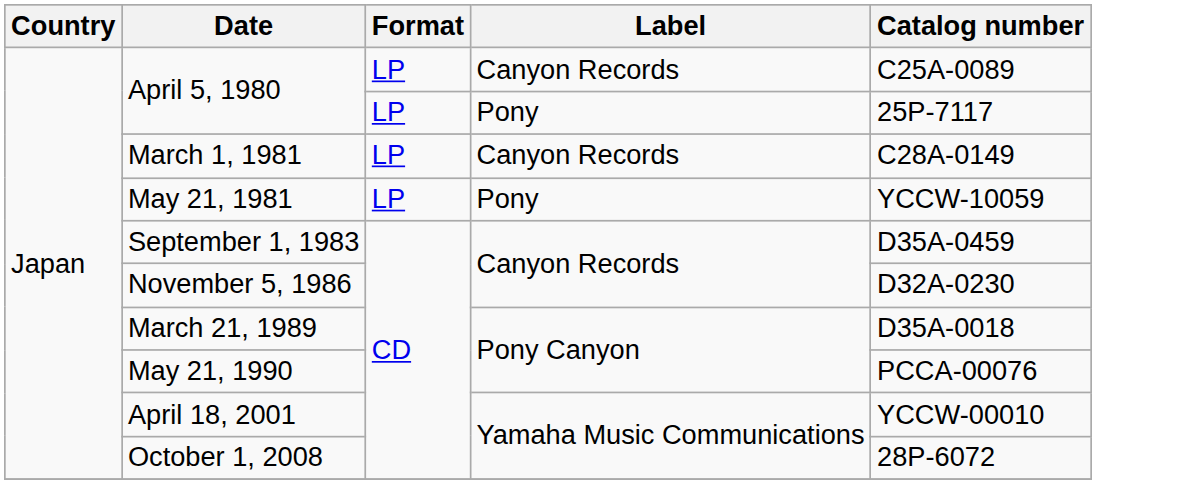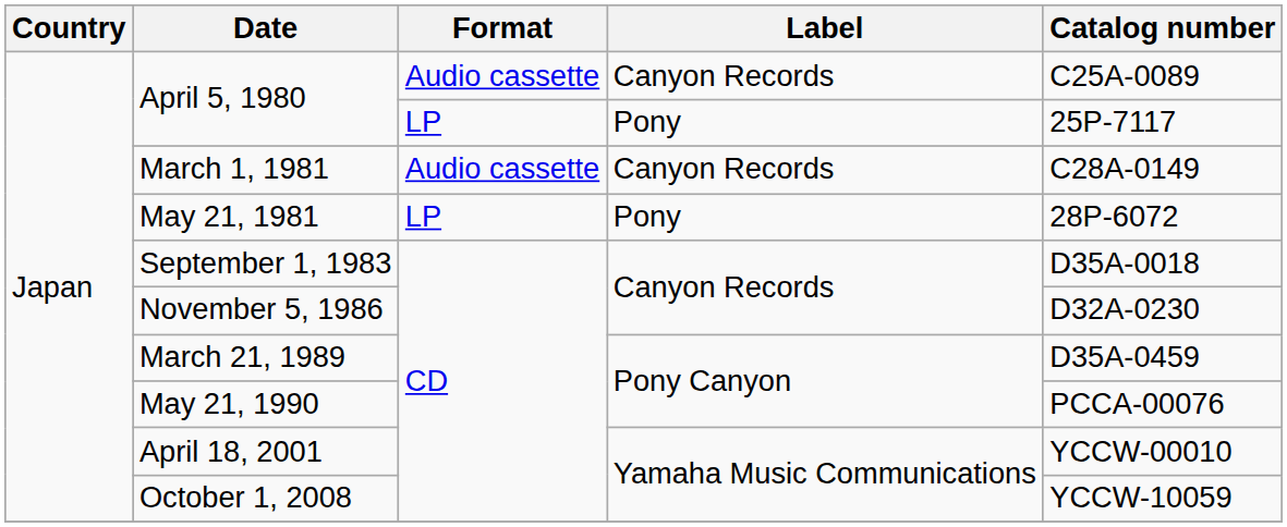 <table class="wikitable">
 <tr>
 <th>Country</th>
 <th>Date</th>
 <th>Format</th>
 <th>Label</th>
 <th>Catalog number</th>
 </tr>
 <tr>
 <td rowspan="10">Japan</td>
 <td rowspan="2">April 5, 1980</td>
-<td><a href='#'>LP</a></td>
+<td><a href='#'>Audio cassette</a></td>
 <td>Canyon Records</td>
 <td>C25A-0089</td>
 </tr>
 <tr>
 <td><a href='#'>LP</a></td>
 <td>Pony</td>
 <td>25P-7117</td>
 </tr>
 <tr>
 <td>March 1, 1981</td>
-<td><a href='#'>LP</a></td>
+<td><a href='#'>Audio cassette</a></td>
 <td>Canyon Records</td>
 <td>C28A-0149</td>
 </tr>
 <tr>
 <td>May 21, 1981</td>
 <td><a href='#'>LP</a></td>
 <td>Pony</td>
-<td>YCCW-10059</td>
+<td>28P-6072</td>
 </tr>
 <tr>
 <td>September 1, 1983</td>
 <td rowspan="6"><a href='#'>CD</a></td>
 <td rowspan="2">Canyon Records</td>
-<td>D35A-0459</td>
+<td>D35A-0018</td>
 </tr>
 <tr>
 <td>November 5, 1986</td>
 <td>D32A-0230</td>
 </tr>
 <tr>
 <td>March 21, 1989</td>
 <td rowspan="2">Pony Canyon</td>
-<td>D35A-0018</td>
+<td>D35A-0459</td>
 </tr>
 <tr>
 <td>May 21, 1990</td>
 <td>PCCA-00076</td>
 </tr>
 <tr>
 <td>April 18, 2001</td>
 <td rowspan="2">Yamaha Music Communications</td>
 <td>YCCW-00010</td>
 </tr>
 <tr>
 <td>October 1, 2008</td>
-<td>28P-6072</td>
+<td>YCCW-10059</td>
 </tr>
 <tr>
 </tr>
 </table>
